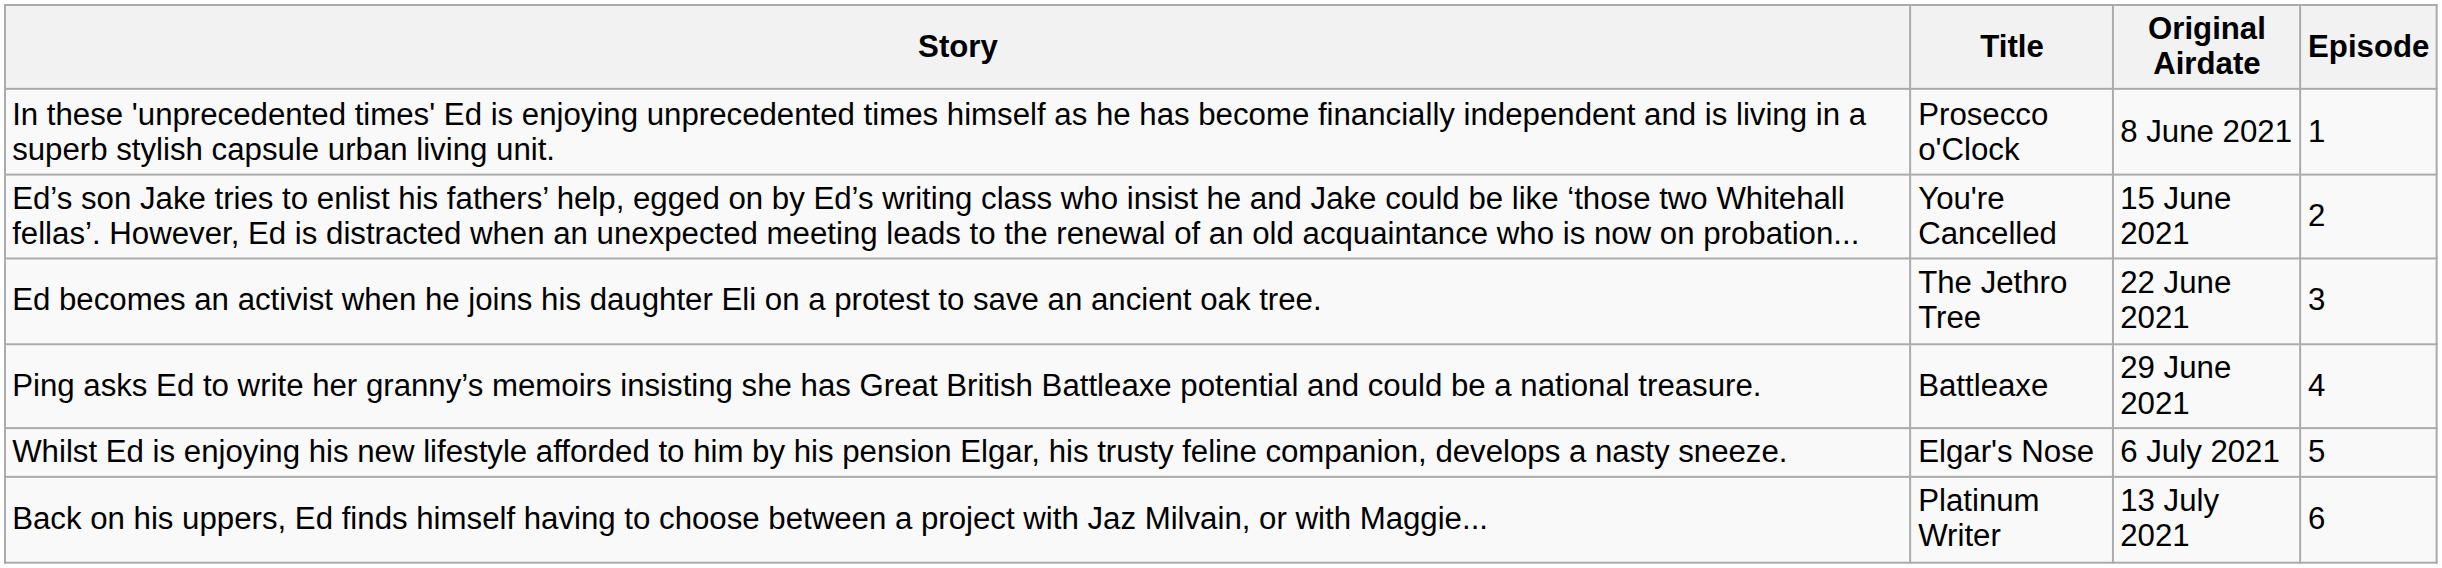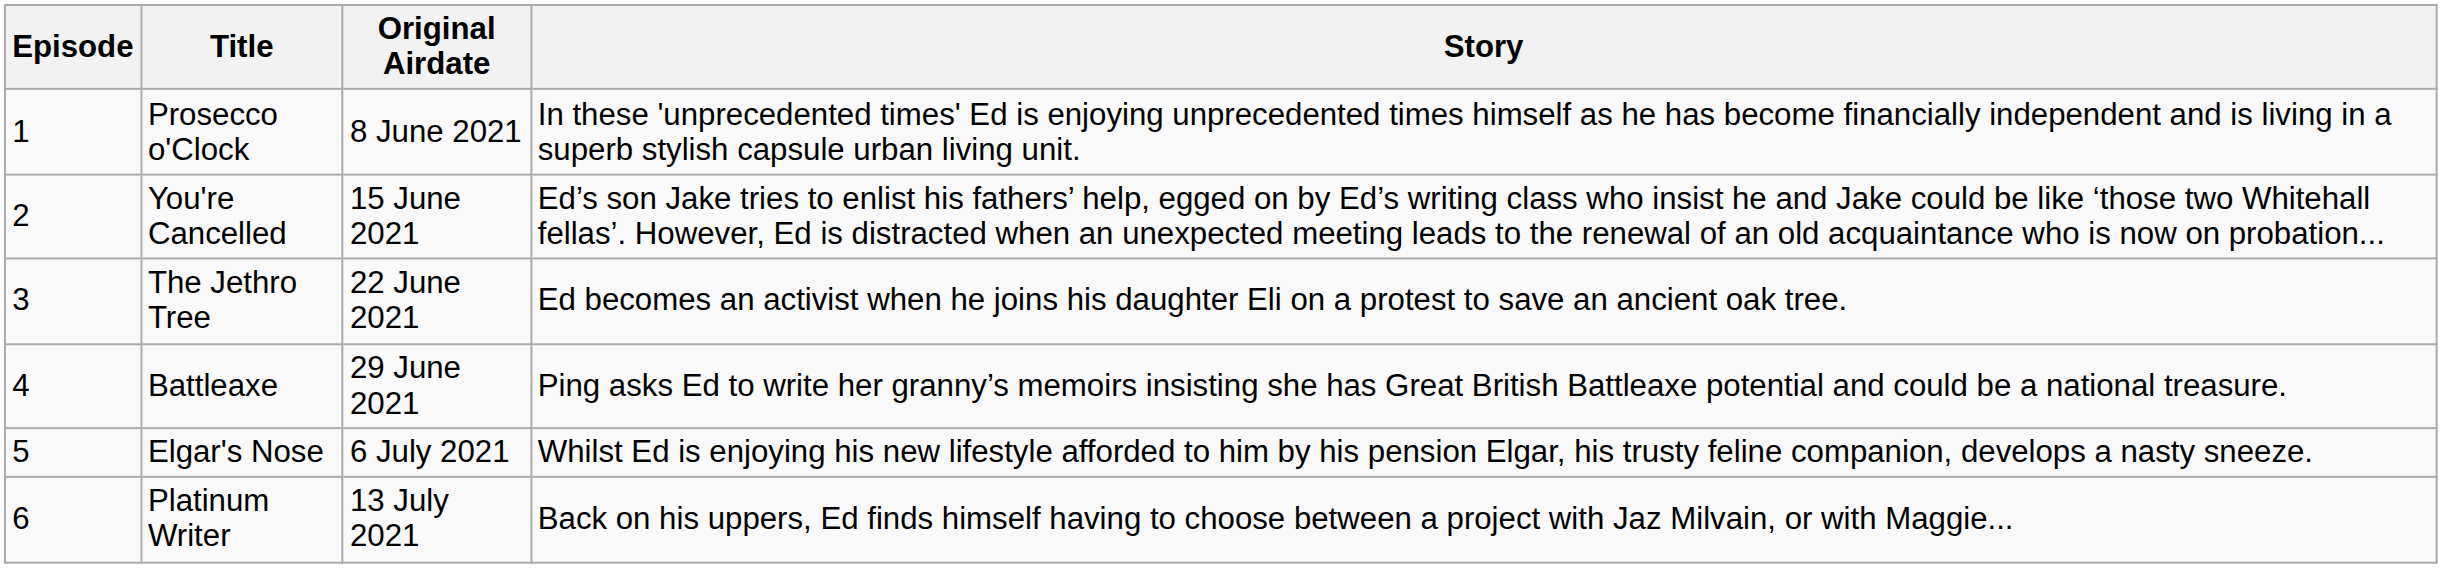 <table class="wikitable">
 <tr>
-<th>Story</th>
+<th>Episode</th>
 <th>Title</th>
 <th>Original Airdate</th>
-<th>Episode</th>
+<th>Story</th>
 </tr>
 <tr --->
-<td>In these 'unprecedented times' Ed is enjoying unprecedented times himself as he has become financially independent and is living in a superb stylish capsule urban living unit.</td>
+<td>1</td>
 <td>Prosecco o'Clock</td>
 <td>8 June 2021</td>
-<td>1</td>
+<td>In these 'unprecedented times' Ed is enjoying unprecedented times himself as he has become financially independent and is living in a superb stylish capsule urban living unit.</td>
 </tr>
 <tr --->
-<td>Ed’s son Jake tries to enlist his fathers’ help, egged on by Ed’s writing class who insist he and Jake could be like ‘those two Whitehall fellas’. However, Ed is distracted when an unexpected meeting leads to the renewal of an old acquaintance who is now on probation...</td>
+<td>2</td>
 <td>You're Cancelled</td>
 <td>15 June 2021</td>
-<td>2</td>
+<td>Ed’s son Jake tries to enlist his fathers’ help, egged on by Ed’s writing class who insist he and Jake could be like ‘those two Whitehall fellas’. However, Ed is distracted when an unexpected meeting leads to the renewal of an old acquaintance who is now on probation...</td>
 </tr>
 <tr --->
-<td>Ed becomes an activist when he joins his daughter Eli on a protest to save an ancient oak tree.</td>
+<td>3</td>
 <td>The Jethro Tree</td>
 <td>22 June 2021</td>
-<td>3</td>
+<td>Ed becomes an activist when he joins his daughter Eli on a protest to save an ancient oak tree.</td>
 </tr>
 <tr --->
-<td>Ping asks Ed to write her granny’s memoirs insisting she has Great British Battleaxe potential and could be a national treasure.</td>
+<td>4</td>
 <td>Battleaxe</td>
 <td>29 June 2021</td>
-<td>4</td>
+<td>Ping asks Ed to write her granny’s memoirs insisting she has Great British Battleaxe potential and could be a national treasure.</td>
 </tr>
 <tr --->
-<td>Whilst Ed is enjoying his new lifestyle afforded to him by his pension Elgar, his trusty feline companion, develops a nasty sneeze.</td>
+<td>5</td>
 <td>Elgar's Nose</td>
 <td>6 July 2021</td>
-<td>5</td>
+<td>Whilst Ed is enjoying his new lifestyle afforded to him by his pension Elgar, his trusty feline companion, develops a nasty sneeze.</td>
 </tr>
 <tr --->
-<td>Back on his uppers, Ed finds himself having to choose between a project with Jaz Milvain, or with Maggie...</td>
+<td>6</td>
 <td>Platinum Writer</td>
 <td>13 July 2021</td>
-<td>6</td>
+<td>Back on his uppers, Ed finds himself having to choose between a project with Jaz Milvain, or with Maggie...</td>
 </tr>
 </table>
